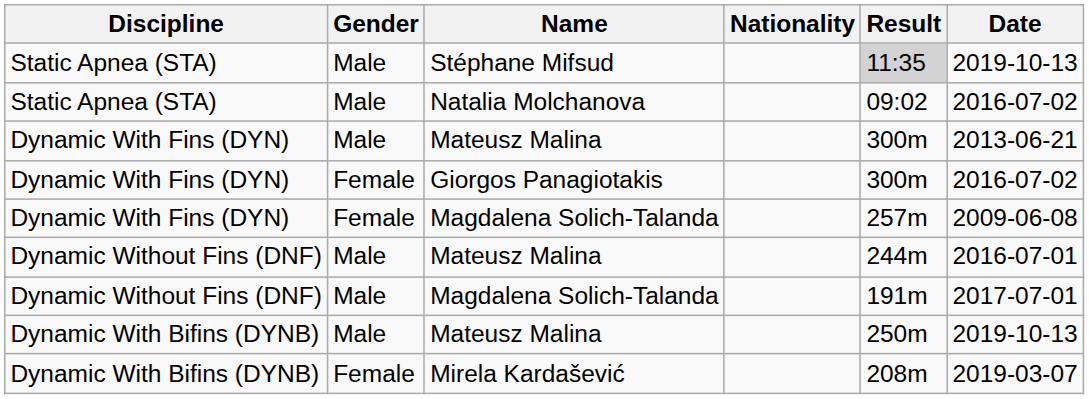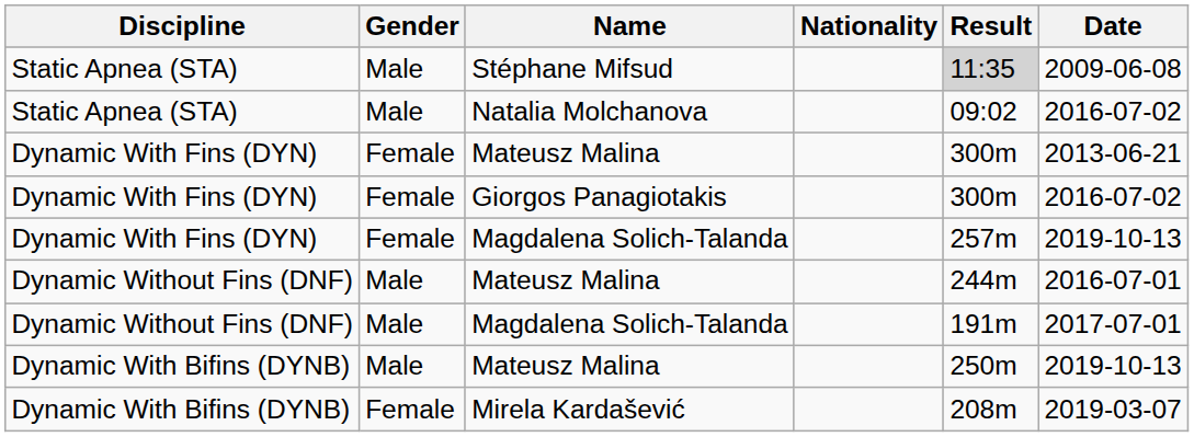 <table class="wikitable">
 <tr>
 <th>Discipline</th>
 <th>Gender</th>
 <th>Name</th>
 <th>Nationality</th>
 <th>Result</th>
 <th>Date</th>
 </tr>
 <tr>
 <td>Static Apnea (STA)</td>
 <td>Male</td>
 <td>Stéphane Mifsud</td>
 <td></td>
 <td style="background: lightgrey;">11:35</td>
-<td>2019-10-13</td>
+<td>2009-06-08</td>
 </tr>
 <tr>
 <td>Static Apnea (STA)</td>
 <td>Male</td>
 <td>Natalia Molchanova</td>
 <td></td>
 <td>09:02</td>
 <td>2016-07-02</td>
 </tr>
 <tr>
 <td>Dynamic With Fins (DYN)</td>
-<td>Male</td>
+<td>Female</td>
 <td>Mateusz Malina</td>
 <td></td>
 <td>300m</td>
 <td>2013-06-21</td>
 </tr>
 <tr>
 <td>Dynamic With Fins (DYN)</td>
 <td>Female</td>
 <td>Giorgos Panagiotakis</td>
 <td></td>
 <td>300m</td>
 <td>2016-07-02</td>
 </tr>
 <tr>
 <td>Dynamic With Fins (DYN)</td>
 <td>Female</td>
 <td>Magdalena Solich-Talanda</td>
 <td></td>
 <td>257m</td>
-<td>2009-06-08</td>
+<td>2019-10-13</td>
 </tr>
 <tr>
 <td>Dynamic Without Fins (DNF)</td>
 <td>Male</td>
 <td>Mateusz Malina</td>
 <td></td>
 <td>244m</td>
 <td>2016-07-01</td>
 </tr>
 <tr>
 <td>Dynamic Without Fins (DNF)</td>
 <td>Male</td>
 <td>Magdalena Solich-Talanda</td>
 <td></td>
 <td>191m</td>
 <td>2017-07-01</td>
 </tr>
 <tr>
 <td>Dynamic With Bifins (DYNB)</td>
 <td>Male</td>
 <td>Mateusz Malina</td>
 <td></td>
 <td>250m</td>
 <td>2019-10-13</td>
 </tr>
 <tr>
 <td>Dynamic With Bifins (DYNB)</td>
 <td>Female</td>
 <td>Mirela Kardašević</td>
 <td></td>
 <td>208m</td>
 <td>2019-03-07</td>
 </tr>
 </table>
